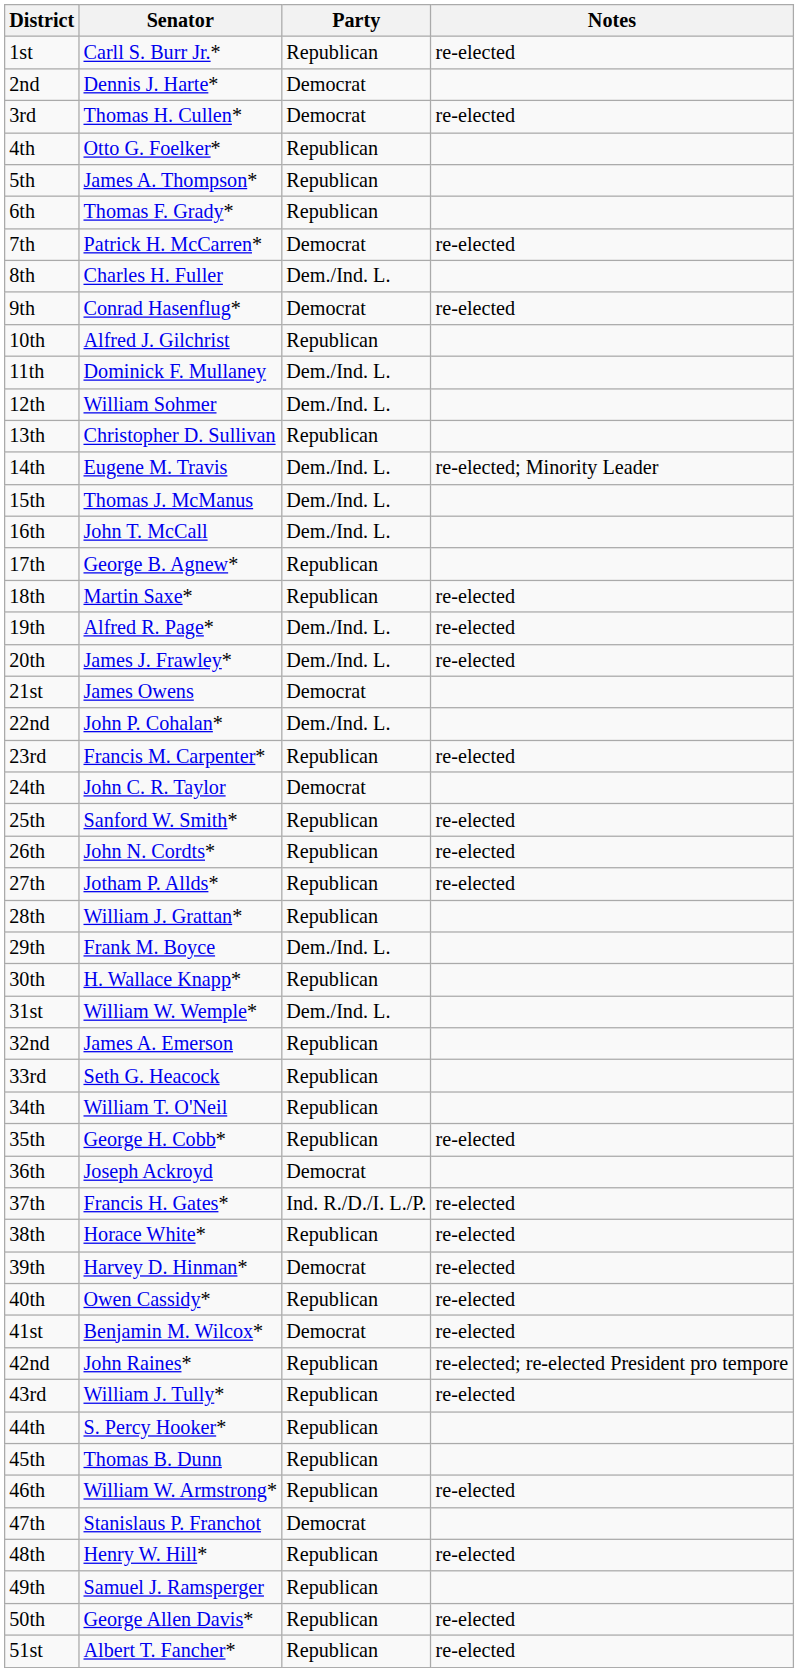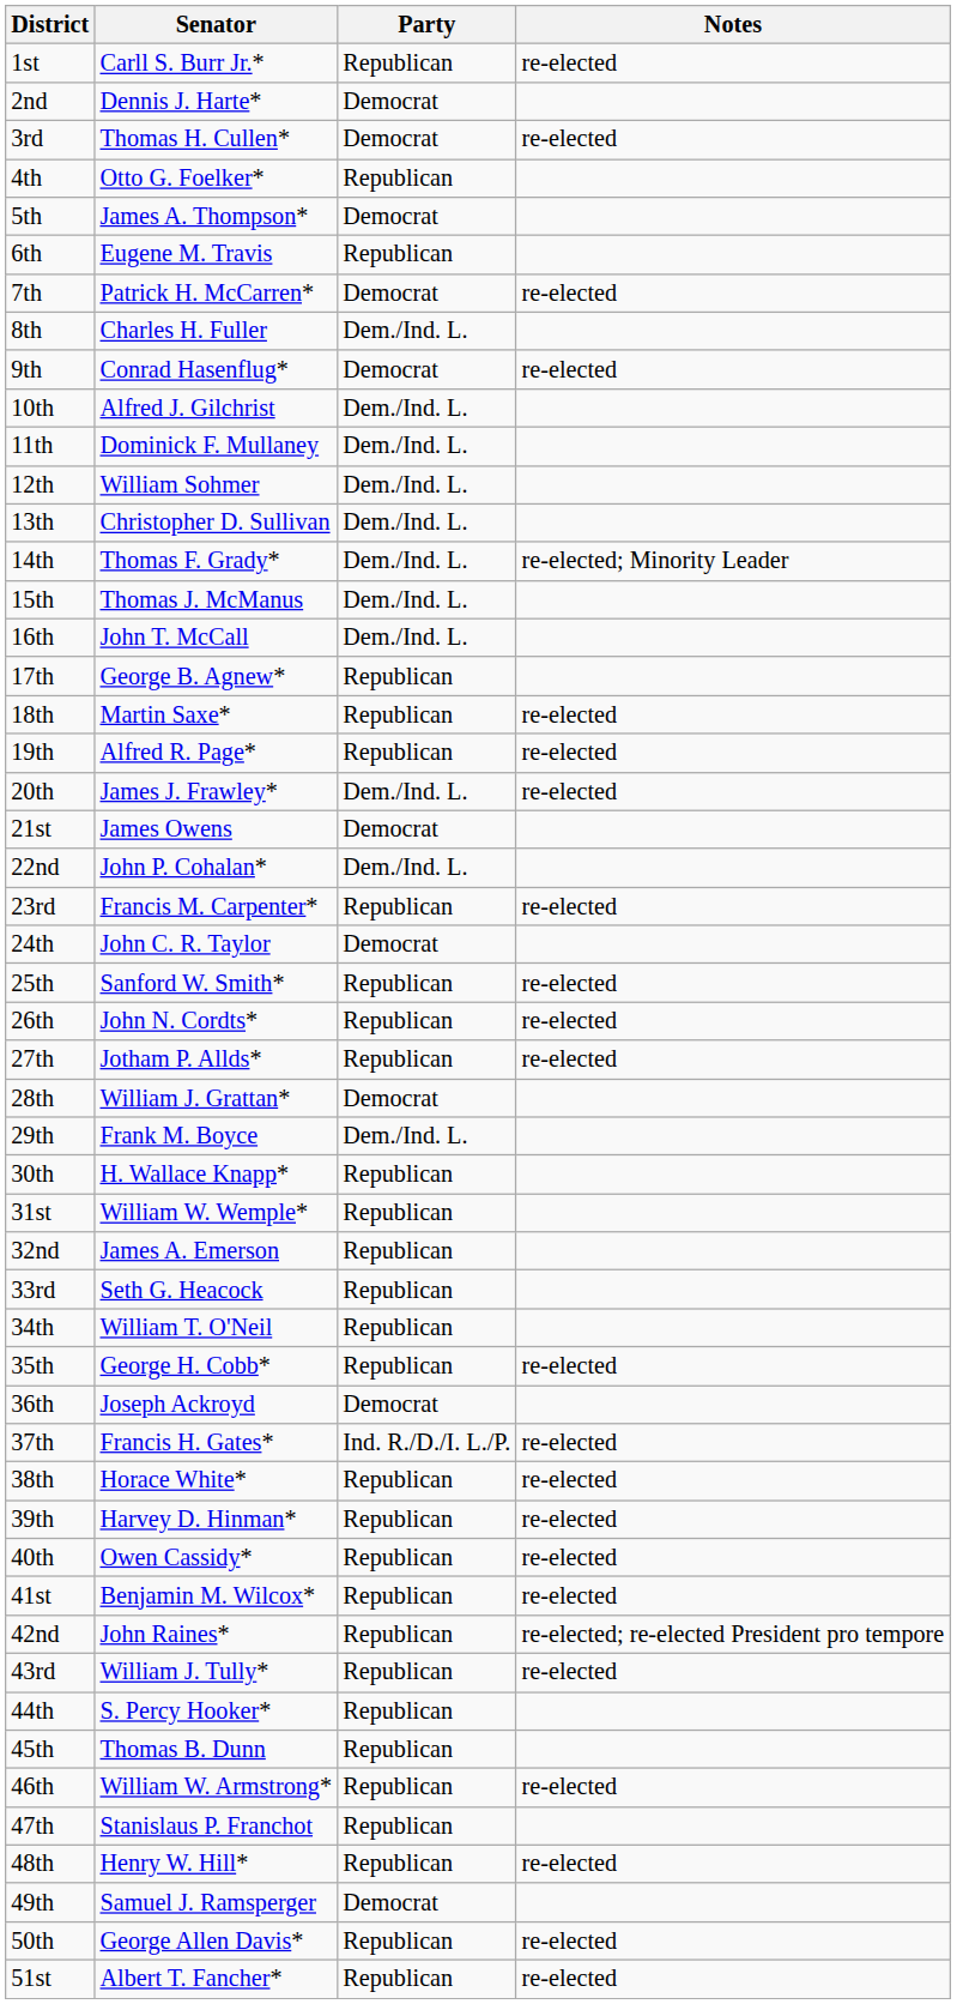 <table class=wikitable>
 <tr>
 <th>District</th>
 <th>Senator</th>
 <th>Party</th>
 <th>Notes</th>
 </tr>
 <tr>
 <td>1st</td>
 <td><a href='#'>Carll S. Burr Jr.</a>*</td>
 <td>Republican</td>
 <td>re-elected</td>
 </tr>
 <tr>
 <td>2nd</td>
 <td><a href='#'>Dennis J. Harte</a>*</td>
 <td>Democrat</td>
 <td></td>
 </tr>
 <tr>
 <td>3rd</td>
 <td><a href='#'>Thomas H. Cullen</a>*</td>
 <td>Democrat</td>
 <td>re-elected</td>
 </tr>
 <tr>
 <td>4th</td>
 <td><a href='#'>Otto G. Foelker</a>*</td>
 <td>Republican</td>
 <td></td>
 </tr>
 <tr>
 <td>5th</td>
 <td><a href='#'>James A. Thompson</a>*</td>
-<td>Republican</td>
+<td>Democrat</td>
 <td></td>
 </tr>
 <tr>
 <td>6th</td>
-<td><a href='#'>Thomas F. Grady</a>*</td>
+<td><a href='#'>Eugene M. Travis</a></td>
 <td>Republican</td>
 <td></td>
 </tr>
 <tr>
 <td>7th</td>
 <td><a href='#'>Patrick H. McCarren</a>*</td>
 <td>Democrat</td>
 <td>re-elected</td>
 </tr>
 <tr>
 <td>8th</td>
 <td><a href='#'>Charles H. Fuller</a></td>
 <td>Dem./Ind. L.</td>
 <td></td>
 </tr>
 <tr>
 <td>9th</td>
 <td><a href='#'>Conrad Hasenflug</a>*</td>
 <td>Democrat</td>
 <td>re-elected</td>
 </tr>
 <tr>
 <td>10th</td>
 <td><a href='#'>Alfred J. Gilchrist</a></td>
-<td>Republican</td>
+<td>Dem./Ind. L.</td>
 <td></td>
 </tr>
 <tr>
 <td>11th</td>
 <td><a href='#'>Dominick F. Mullaney</a></td>
 <td>Dem./Ind. L.</td>
 <td></td>
 </tr>
 <tr>
 <td>12th</td>
 <td><a href='#'>William Sohmer</a></td>
 <td>Dem./Ind. L.</td>
 <td></td>
 </tr>
 <tr>
 <td>13th</td>
 <td><a href='#'>Christopher D. Sullivan</a></td>
-<td>Republican</td>
+<td>Dem./Ind. L.</td>
 <td></td>
 </tr>
 <tr>
 <td>14th</td>
-<td><a href='#'>Eugene M. Travis</a></td>
+<td><a href='#'>Thomas F. Grady</a>*</td>
 <td>Dem./Ind. L.</td>
 <td>re-elected; Minority Leader</td>
 </tr>
 <tr>
 <td>15th</td>
 <td><a href='#'>Thomas J. McManus</a></td>
 <td>Dem./Ind. L.</td>
 <td></td>
 </tr>
 <tr>
 <td>16th</td>
 <td><a href='#'>John T. McCall</a></td>
 <td>Dem./Ind. L.</td>
 <td></td>
 </tr>
 <tr>
 <td>17th</td>
 <td><a href='#'>George B. Agnew</a>*</td>
 <td>Republican</td>
 <td></td>
 </tr>
 <tr>
 <td>18th</td>
 <td><a href='#'>Martin Saxe</a>*</td>
 <td>Republican</td>
 <td>re-elected</td>
 </tr>
 <tr>
 <td>19th</td>
 <td><a href='#'>Alfred R. Page</a>*</td>
-<td>Dem./Ind. L.</td>
+<td>Republican</td>
 <td>re-elected</td>
 </tr>
 <tr>
 <td>20th</td>
 <td><a href='#'>James J. Frawley</a>*</td>
 <td>Dem./Ind. L.</td>
 <td>re-elected</td>
 </tr>
 <tr>
 <td>21st</td>
 <td><a href='#'>James Owens</a></td>
 <td>Democrat</td>
 <td></td>
 </tr>
 <tr>
 <td>22nd</td>
 <td><a href='#'>John P. Cohalan</a>*</td>
 <td>Dem./Ind. L.</td>
 <td></td>
 </tr>
 <tr>
 <td>23rd</td>
 <td><a href='#'>Francis M. Carpenter</a>*</td>
 <td>Republican</td>
 <td>re-elected</td>
 </tr>
 <tr>
 <td>24th</td>
 <td><a href='#'>John C. R. Taylor</a></td>
 <td>Democrat</td>
 <td></td>
 </tr>
 <tr>
 <td>25th</td>
 <td><a href='#'>Sanford W. Smith</a>*</td>
 <td>Republican</td>
 <td>re-elected</td>
 </tr>
 <tr>
 <td>26th</td>
 <td><a href='#'>John N. Cordts</a>*</td>
 <td>Republican</td>
 <td>re-elected</td>
 </tr>
 <tr>
 <td>27th</td>
 <td><a href='#'>Jotham P. Allds</a>*</td>
 <td>Republican</td>
 <td>re-elected</td>
 </tr>
 <tr>
 <td>28th</td>
 <td><a href='#'>William J. Grattan</a>*</td>
-<td>Republican</td>
+<td>Democrat</td>
 <td></td>
 </tr>
 <tr>
 <td>29th</td>
 <td><a href='#'>Frank M. Boyce</a></td>
 <td>Dem./Ind. L.</td>
 <td></td>
 </tr>
 <tr>
 <td>30th</td>
 <td><a href='#'>H. Wallace Knapp</a>*</td>
 <td>Republican</td>
 <td></td>
 </tr>
 <tr>
 <td>31st</td>
 <td><a href='#'>William W. Wemple</a>*</td>
-<td>Dem./Ind. L.</td>
+<td>Republican</td>
 <td></td>
 </tr>
 <tr>
 <td>32nd</td>
 <td><a href='#'>James A. Emerson</a></td>
 <td>Republican</td>
 <td></td>
 </tr>
 <tr>
 <td>33rd</td>
 <td><a href='#'>Seth G. Heacock</a></td>
 <td>Republican</td>
 <td></td>
 </tr>
 <tr>
 <td>34th</td>
 <td><a href='#'>William T. O'Neil</a></td>
 <td>Republican</td>
 <td></td>
 </tr>
 <tr>
 <td>35th</td>
 <td><a href='#'>George H. Cobb</a>*</td>
 <td>Republican</td>
 <td>re-elected</td>
 </tr>
 <tr>
 <td>36th</td>
 <td><a href='#'>Joseph Ackroyd</a></td>
 <td>Democrat</td>
 <td></td>
 </tr>
 <tr>
 <td>37th</td>
 <td><a href='#'>Francis H. Gates</a>*</td>
 <td>Ind. R./D./I. L./P.</td>
 <td>re-elected</td>
 </tr>
 <tr>
 <td>38th</td>
 <td><a href='#'>Horace White</a>*</td>
 <td>Republican</td>
 <td>re-elected</td>
 </tr>
 <tr>
 <td>39th</td>
 <td><a href='#'>Harvey D. Hinman</a>*</td>
-<td>Democrat</td>
+<td>Republican</td>
 <td>re-elected</td>
 </tr>
 <tr>
 <td>40th</td>
 <td><a href='#'>Owen Cassidy</a>*</td>
 <td>Republican</td>
 <td>re-elected</td>
 </tr>
 <tr>
 <td>41st</td>
 <td><a href='#'>Benjamin M. Wilcox</a>*</td>
-<td>Democrat</td>
+<td>Republican</td>
 <td>re-elected</td>
 </tr>
 <tr>
 <td>42nd</td>
 <td><a href='#'>John Raines</a>*</td>
 <td>Republican</td>
 <td>re-elected; re-elected President pro tempore</td>
 </tr>
 <tr>
 <td>43rd</td>
 <td><a href='#'>William J. Tully</a>*</td>
 <td>Republican</td>
 <td>re-elected</td>
 </tr>
 <tr>
 <td>44th</td>
 <td><a href='#'>S. Percy Hooker</a>*</td>
 <td>Republican</td>
 <td></td>
 </tr>
 <tr>
 <td>45th</td>
 <td><a href='#'>Thomas B. Dunn</a></td>
 <td>Republican</td>
 <td></td>
 </tr>
 <tr>
 <td>46th</td>
 <td><a href='#'>William W. Armstrong</a>*</td>
 <td>Republican</td>
 <td>re-elected</td>
 </tr>
 <tr>
 <td>47th</td>
 <td><a href='#'>Stanislaus P. Franchot</a></td>
-<td>Democrat</td>
+<td>Republican</td>
 <td></td>
 </tr>
 <tr>
 <td>48th</td>
 <td><a href='#'>Henry W. Hill</a>*</td>
 <td>Republican</td>
 <td>re-elected</td>
 </tr>
 <tr>
 <td>49th</td>
 <td><a href='#'>Samuel J. Ramsperger</a></td>
-<td>Republican</td>
+<td>Democrat</td>
 <td></td>
 </tr>
 <tr>
 <td>50th</td>
 <td><a href='#'>George Allen Davis</a>*</td>
 <td>Republican</td>
 <td>re-elected</td>
 </tr>
 <tr>
 <td>51st</td>
 <td><a href='#'>Albert T. Fancher</a>*</td>
 <td>Republican</td>
 <td>re-elected</td>
 </tr>
 <tr>
 </tr>
 </table>
